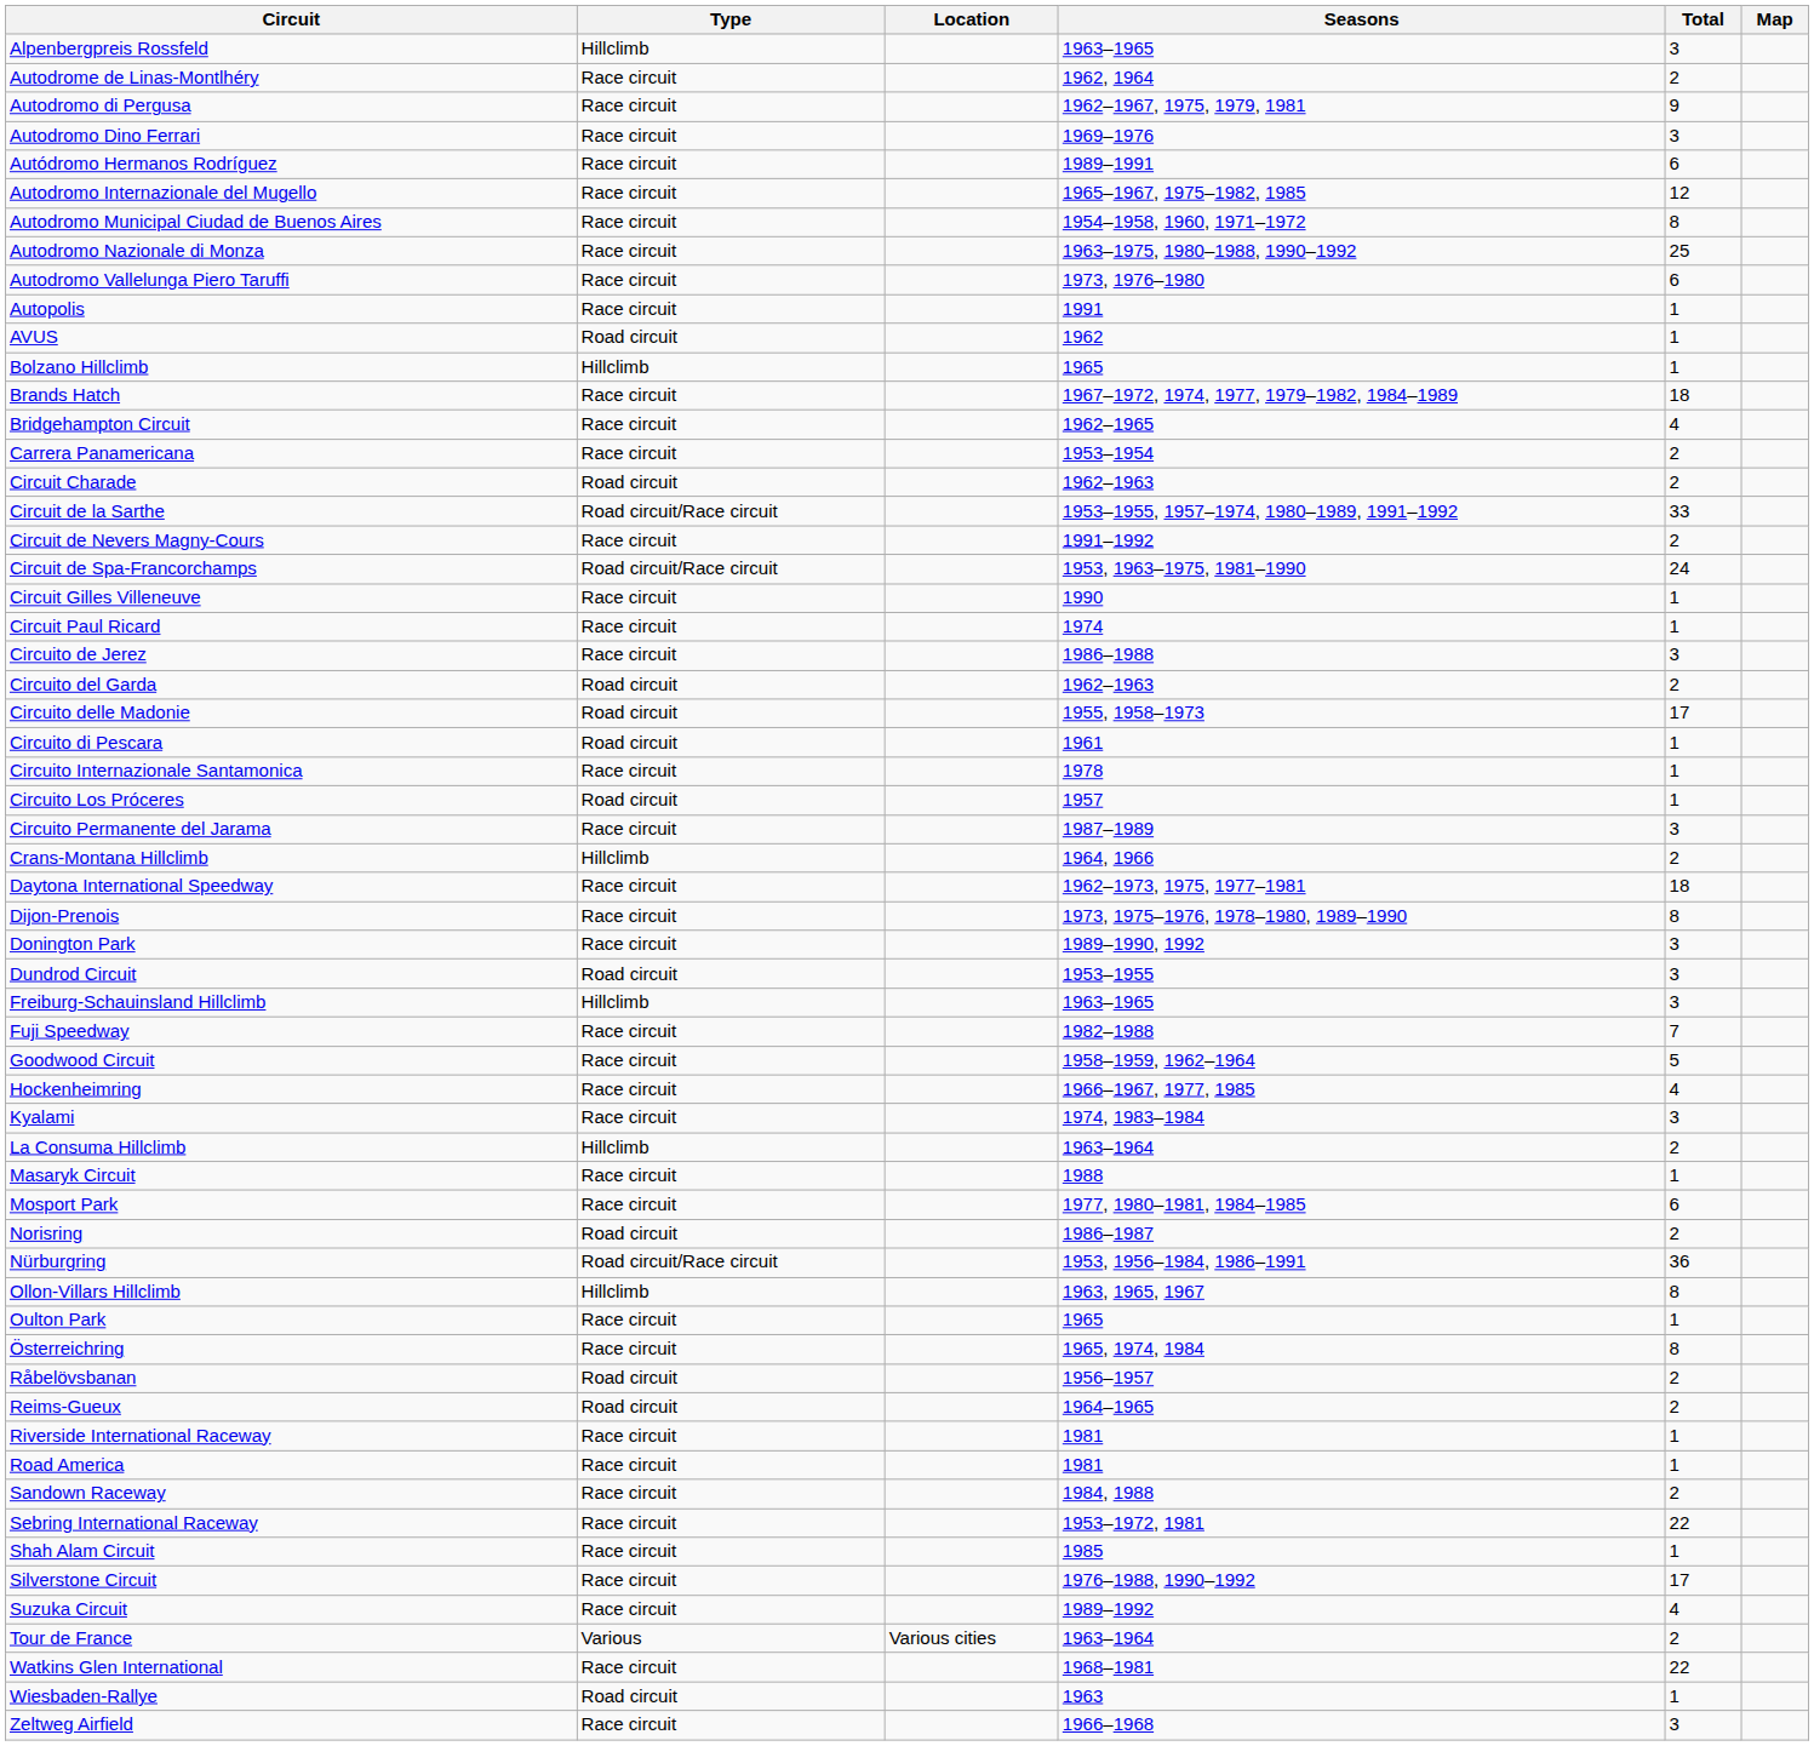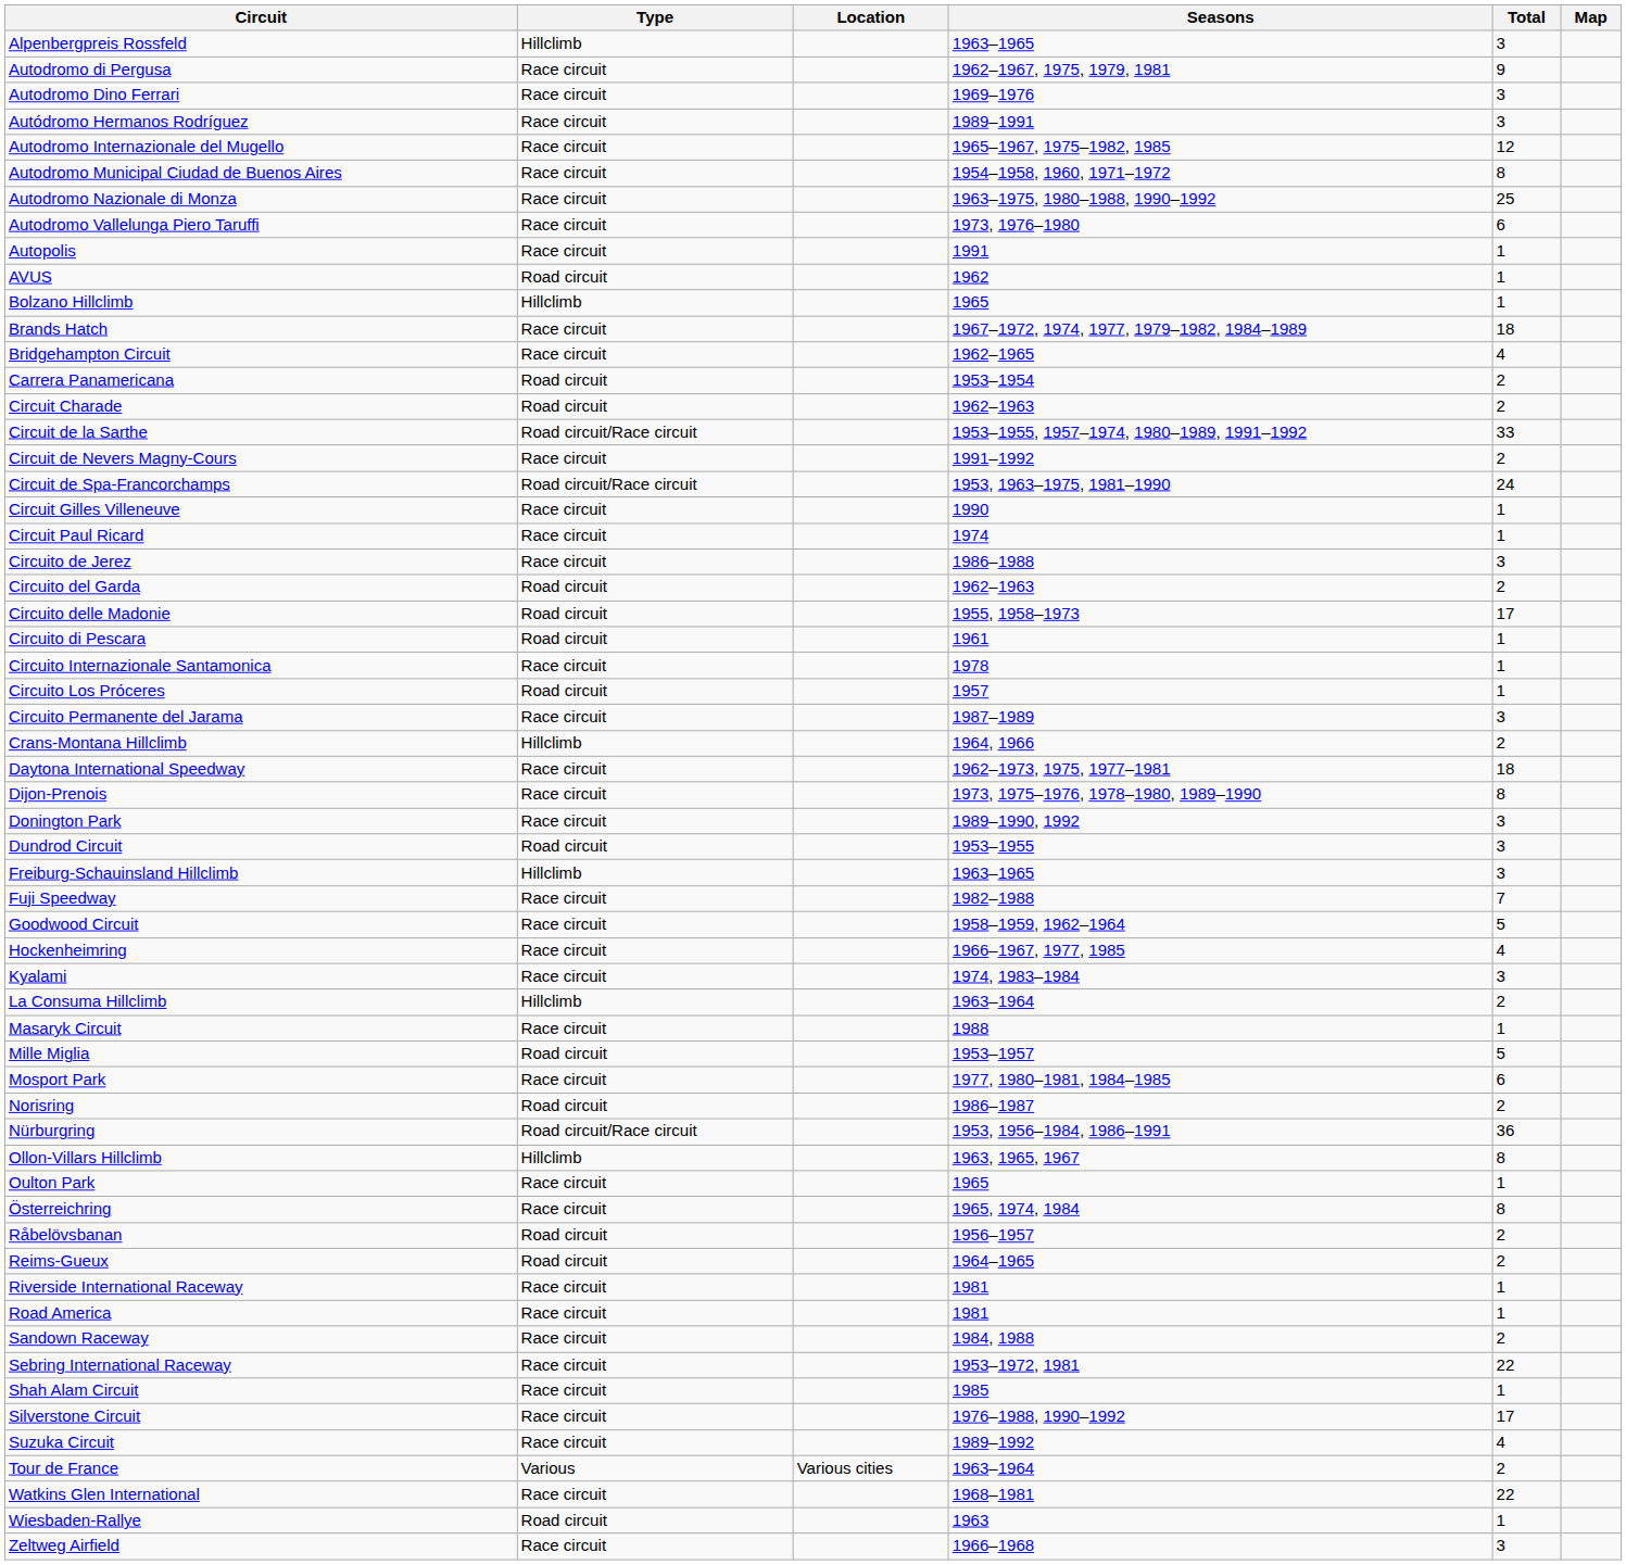 <table class="sortable wikitable" width="100%">
 <tr>
 <th>Circuit</th>
 <th>Type</th>
 <th>Location</th>
 <th>Seasons</th>
 <th>Total</th>
 <th>Map</th>
 </tr>
 <tr>
 <td><a href='#'>Alpenbergpreis Rossfeld</a></td>
 <td>Hillclimb</td>
 <td></td>
 <td><a href='#'>1963</a>–<a href='#'>1965</a></td>
 <td>3</td>
-<td></td>
-</tr>
-<tr>
-<td><a href='#'>Autodrome de Linas-Montlhéry</a></td>
-<td>Race circuit</td>
-<td><br><small></small></td>
-<td><a href='#'>1962</a>, <a href='#'>1964</a></td>
-<td>2</td>
 <td></td>
 </tr>
 <tr>
 <td><a href='#'>Autodromo di Pergusa</a></td>
 <td>Race circuit</td>
 <td><br><small></small></td>
 <td><a href='#'>1962</a>–<a href='#'>1967</a>, <a href='#'>1975</a>, <a href='#'>1979</a>, <a href='#'>1981</a></td>
 <td>9</td>
 <td></td>
 </tr>
 <tr>
 <td><a href='#'>Autodromo Dino Ferrari</a></td>
 <td>Race circuit</td>
 <td><br><small></small></td>
 <td><a href='#'>1969</a>–<a href='#'>1976</a></td>
 <td>3</td>
 <td></td>
 </tr>
 <tr>
 <td><a href='#'>Autódromo Hermanos Rodríguez</a></td>
 <td>Race circuit</td>
 <td><br><small></small></td>
 <td><a href='#'>1989</a>–<a href='#'>1991</a></td>
-<td>6</td>
+<td>3</td>
 <td></td>
 </tr>
 <tr>
 <td><a href='#'>Autodromo Internazionale del Mugello</a></td>
 <td>Race circuit</td>
 <td><br><small></small></td>
 <td><a href='#'>1965</a>–<a href='#'>1967</a>, <a href='#'>1975</a>–<a href='#'>1982</a>, <a href='#'>1985</a></td>
 <td>12</td>
 <td></td>
 </tr>
 <tr>
 <td><a href='#'>Autodromo Municipal Ciudad de Buenos Aires</a></td>
 <td>Race circuit</td>
 <td><br><small></small></td>
 <td><a href='#'>1954</a>–<a href='#'>1958</a>, <a href='#'>1960</a>, <a href='#'>1971</a>–<a href='#'>1972</a></td>
 <td>8</td>
 <td></td>
 </tr>
 <tr>
 <td><a href='#'>Autodromo Nazionale di Monza</a></td>
 <td>Race circuit</td>
 <td><br><small></small></td>
 <td><a href='#'>1963</a>–<a href='#'>1975</a>, <a href='#'>1980</a>–<a href='#'>1988</a>, <a href='#'>1990</a>–<a href='#'>1992</a></td>
 <td>25</td>
 <td></td>
 </tr>
 <tr>
 <td><a href='#'>Autodromo Vallelunga Piero Taruffi</a></td>
 <td>Race circuit</td>
 <td><br><small></small></td>
 <td><a href='#'>1973</a>, <a href='#'>1976</a>–<a href='#'>1980</a></td>
 <td>6</td>
 <td></td>
 </tr>
 <tr>
 <td><a href='#'>Autopolis</a></td>
 <td>Race circuit</td>
 <td><br><small></small></td>
 <td><a href='#'>1991</a></td>
 <td>1</td>
 <td></td>
 </tr>
 <tr>
 <td><a href='#'>AVUS</a></td>
 <td>Road circuit</td>
 <td><br><small></small></td>
 <td><a href='#'>1962</a></td>
 <td>1</td>
 <td></td>
 </tr>
 <tr>
 <td><a href='#'>Bolzano Hillclimb</a></td>
 <td>Hillclimb</td>
 <td></td>
 <td><a href='#'>1965</a></td>
 <td>1</td>
 <td></td>
 </tr>
 <tr>
 <td><a href='#'>Brands Hatch</a></td>
 <td>Race circuit</td>
 <td><br><small></small></td>
 <td><a href='#'>1967</a>–<a href='#'>1972</a>, <a href='#'>1974</a>, <a href='#'>1977</a>, <a href='#'>1979</a>–<a href='#'>1982</a>, <a href='#'>1984</a>–<a href='#'>1989</a></td>
 <td>18</td>
 <td></td>
 </tr>
 <tr>
 <td><a href='#'>Bridgehampton Circuit</a></td>
 <td>Race circuit</td>
 <td><br><small></small></td>
 <td><a href='#'>1962</a>–<a href='#'>1965</a></td>
 <td>4</td>
 <td></td>
 </tr>
 <tr>
 <td><a href='#'>Carrera Panamericana</a></td>
-<td>Race circuit</td>
+<td>Road circuit</td>
 <td></td>
 <td><a href='#'>1953</a>–<a href='#'>1954</a></td>
 <td>2</td>
 <td></td>
 </tr>
 <tr>
 <td><a href='#'>Circuit Charade</a></td>
 <td>Road circuit</td>
 <td><br><small></small></td>
 <td><a href='#'>1962</a>–<a href='#'>1963</a></td>
 <td>2</td>
 <td></td>
 </tr>
 <tr>
 <td><a href='#'>Circuit de la Sarthe</a></td>
 <td>Road circuit/Race circuit</td>
 <td><br><small></small></td>
 <td><a href='#'>1953</a>–<a href='#'>1955</a>, <a href='#'>1957</a>–<a href='#'>1974</a>, <a href='#'>1980</a>–<a href='#'>1989</a>, <a href='#'>1991</a>–<a href='#'>1992</a></td>
 <td>33</td>
 <td></td>
 </tr>
 <tr>
 <td><a href='#'>Circuit de Nevers Magny-Cours</a></td>
 <td>Race circuit</td>
 <td><br><small></small></td>
 <td><a href='#'>1991</a>–<a href='#'>1992</a></td>
 <td>2</td>
 <td></td>
 </tr>
 <tr>
 <td><a href='#'>Circuit de Spa-Francorchamps</a></td>
 <td>Road circuit/Race circuit</td>
 <td><br><small></small></td>
 <td><a href='#'>1953</a>, <a href='#'>1963</a>–<a href='#'>1975</a>, <a href='#'>1981</a>–<a href='#'>1990</a></td>
 <td>24</td>
 <td></td>
 </tr>
 <tr>
 <td><a href='#'>Circuit Gilles Villeneuve</a></td>
 <td>Race circuit</td>
 <td><br><small></small></td>
 <td><a href='#'>1990</a></td>
 <td>1</td>
 <td></td>
 </tr>
 <tr>
 <td><a href='#'>Circuit Paul Ricard</a></td>
 <td>Race circuit</td>
 <td><br><small></small></td>
 <td><a href='#'>1974</a></td>
 <td>1</td>
 <td></td>
 </tr>
 <tr>
 <td><a href='#'>Circuito de Jerez</a></td>
 <td>Race circuit</td>
 <td><br><small></small></td>
 <td><a href='#'>1986</a>–<a href='#'>1988</a></td>
 <td>3</td>
 <td></td>
 </tr>
 <tr>
 <td><a href='#'>Circuito del Garda</a></td>
 <td>Road circuit</td>
 <td><br><small></small></td>
 <td><a href='#'>1962</a>–<a href='#'>1963</a></td>
 <td>2</td>
 <td></td>
 </tr>
 <tr>
 <td><a href='#'>Circuito delle Madonie</a></td>
 <td>Road circuit</td>
 <td><br><small> </small></td>
 <td><a href='#'>1955</a>, <a href='#'>1958</a>–<a href='#'>1973</a></td>
 <td>17</td>
 <td></td>
 </tr>
 <tr>
 <td><a href='#'>Circuito di Pescara</a></td>
 <td>Road circuit</td>
 <td><br><small></small></td>
 <td><a href='#'>1961</a></td>
 <td>1</td>
 <td></td>
 </tr>
 <tr>
 <td><a href='#'>Circuito Internazionale Santamonica</a></td>
 <td>Race circuit</td>
 <td><br><small></small></td>
 <td><a href='#'>1978</a></td>
 <td>1</td>
 <td></td>
 </tr>
 <tr>
 <td><a href='#'>Circuito Los Próceres</a></td>
 <td>Road circuit</td>
 <td><br><small></small></td>
 <td><a href='#'>1957</a></td>
 <td>1</td>
 <td></td>
 </tr>
 <tr>
 <td><a href='#'>Circuito Permanente del Jarama</a></td>
 <td>Race circuit</td>
 <td><br><small></small></td>
 <td><a href='#'>1987</a>–<a href='#'>1989</a></td>
 <td>3</td>
 <td></td>
 </tr>
 <tr>
 <td><a href='#'>Crans-Montana Hillclimb</a></td>
 <td>Hillclimb</td>
 <td></td>
 <td><a href='#'>1964</a>, <a href='#'>1966</a></td>
 <td>2</td>
 <td></td>
 </tr>
 <tr>
 <td><a href='#'>Daytona International Speedway</a></td>
 <td>Race circuit</td>
 <td><br><small></small></td>
 <td><a href='#'>1962</a>–<a href='#'>1973</a>, <a href='#'>1975</a>, <a href='#'>1977</a>–<a href='#'>1981</a></td>
 <td>18</td>
 <td></td>
 </tr>
 <tr>
 <td><a href='#'>Dijon-Prenois</a></td>
 <td>Race circuit</td>
 <td><br><small></small></td>
 <td><a href='#'>1973</a>, <a href='#'>1975</a>–<a href='#'>1976</a>, <a href='#'>1978</a>–<a href='#'>1980</a>, <a href='#'>1989</a>–<a href='#'>1990</a></td>
 <td>8</td>
 <td></td>
 </tr>
 <tr>
 <td><a href='#'>Donington Park</a></td>
 <td>Race circuit</td>
 <td><br><small></small></td>
 <td><a href='#'>1989</a>–<a href='#'>1990</a>, <a href='#'>1992</a></td>
 <td>3</td>
 <td></td>
 </tr>
 <tr>
 <td><a href='#'>Dundrod Circuit</a></td>
 <td>Road circuit</td>
 <td><br><small></small></td>
 <td><a href='#'>1953</a>–<a href='#'>1955</a></td>
 <td>3</td>
 <td></td>
 </tr>
 <tr>
 <td><a href='#'>Freiburg-Schauinsland Hillclimb</a></td>
 <td>Hillclimb</td>
 <td></td>
 <td><a href='#'>1963</a>–<a href='#'>1965</a></td>
 <td>3</td>
 <td></td>
 </tr>
 <tr>
 <td><a href='#'>Fuji Speedway</a></td>
 <td>Race circuit</td>
 <td><br><small></small></td>
 <td><a href='#'>1982</a>–<a href='#'>1988</a></td>
 <td>7</td>
 <td></td>
 </tr>
 <tr>
 <td><a href='#'>Goodwood Circuit</a></td>
 <td>Race circuit</td>
 <td><br><small></small></td>
 <td><a href='#'>1958</a>–<a href='#'>1959</a>, <a href='#'>1962</a>–<a href='#'>1964</a></td>
 <td>5</td>
 <td></td>
 </tr>
 <tr>
 <td><a href='#'>Hockenheimring</a></td>
 <td>Race circuit</td>
 <td><br><small></small></td>
 <td><a href='#'>1966</a>–<a href='#'>1967</a>, <a href='#'>1977</a>, <a href='#'>1985</a></td>
 <td>4</td>
 <td></td>
 </tr>
 <tr>
 <td><a href='#'>Kyalami</a></td>
 <td>Race circuit</td>
 <td><br><small></small></td>
 <td><a href='#'>1974</a>, <a href='#'>1983</a>–<a href='#'>1984</a></td>
 <td>3</td>
 <td></td>
 </tr>
 <tr>
 <td><a href='#'>La Consuma Hillclimb</a></td>
 <td>Hillclimb</td>
 <td></td>
 <td><a href='#'>1963</a>–<a href='#'>1964</a></td>
 <td>2</td>
 <td></td>
 </tr>
 <tr>
 <td><a href='#'>Masaryk Circuit</a></td>
 <td>Race circuit</td>
 <td><br><small></small></td>
 <td><a href='#'>1988</a></td>
 <td>1</td>
 <td></td>
 </tr>
 <tr>
+<td><a href='#'>Mille Miglia</a></td>
+<td>Road circuit</td>
+<td></td>
+<td><a href='#'>1953</a>–<a href='#'>1957</a></td>
+<td>5</td>
+<td></td>
+</tr>
+<tr>
 <td><a href='#'>Mosport Park</a></td>
 <td>Race circuit</td>
 <td><br><small></small></td>
 <td><a href='#'>1977</a>, <a href='#'>1980</a>–<a href='#'>1981</a>, <a href='#'>1984</a>–<a href='#'>1985</a></td>
 <td>6</td>
 <td></td>
 </tr>
 <tr>
 <td><a href='#'>Norisring</a></td>
 <td>Road circuit</td>
 <td><br><small></small></td>
 <td><a href='#'>1986</a>–<a href='#'>1987</a></td>
 <td>2</td>
 <td></td>
 </tr>
 <tr>
 <td><a href='#'>Nürburgring</a></td>
 <td>Road circuit/Race circuit</td>
 <td><br><small></small></td>
 <td><a href='#'>1953</a>, <a href='#'>1956</a>–<a href='#'>1984</a>, <a href='#'>1986</a>–<a href='#'>1991</a></td>
 <td>36</td>
 <td></td>
 </tr>
 <tr>
 <td><a href='#'>Ollon-Villars Hillclimb</a></td>
 <td>Hillclimb</td>
 <td></td>
 <td><a href='#'>1963</a>, <a href='#'>1965</a>, <a href='#'>1967</a></td>
 <td>8</td>
 <td></td>
 </tr>
 <tr>
 <td><a href='#'>Oulton Park</a></td>
 <td>Race circuit</td>
 <td><br><small></small></td>
 <td><a href='#'>1965</a></td>
 <td>1</td>
 <td></td>
 </tr>
 <tr>
 <td><a href='#'>Österreichring</a></td>
 <td>Race circuit</td>
 <td><br><small></small></td>
 <td><a href='#'>1965</a>, <a href='#'>1974</a>, <a href='#'>1984</a></td>
 <td>8</td>
 <td></td>
 </tr>
 <tr>
 <td><a href='#'>Råbelövsbanan</a></td>
 <td>Road circuit</td>
 <td></td>
 <td><a href='#'>1956</a>–<a href='#'>1957</a></td>
 <td>2</td>
 <td></td>
 </tr>
 <tr>
 <td><a href='#'>Reims-Gueux</a></td>
 <td>Road circuit</td>
 <td><br><small></small></td>
 <td><a href='#'>1964</a>–<a href='#'>1965</a></td>
 <td>2</td>
 <td></td>
 </tr>
 <tr>
 <td><a href='#'>Riverside International Raceway</a></td>
 <td>Race circuit</td>
 <td><br><small></small></td>
 <td><a href='#'>1981</a></td>
 <td>1</td>
 <td></td>
 </tr>
 <tr>
 <td><a href='#'>Road America</a></td>
 <td>Race circuit</td>
 <td><br><small></small></td>
 <td><a href='#'>1981</a></td>
 <td>1</td>
 <td></td>
 </tr>
 <tr>
 <td><a href='#'>Sandown Raceway</a></td>
 <td>Race circuit</td>
 <td><br><small></small></td>
 <td><a href='#'>1984</a>, <a href='#'>1988</a></td>
 <td>2</td>
 <td></td>
 </tr>
 <tr>
 <td><a href='#'>Sebring International Raceway</a></td>
 <td>Race circuit</td>
 <td><br><small></small></td>
 <td><a href='#'>1953</a>–<a href='#'>1972</a>, <a href='#'>1981</a></td>
 <td>22</td>
 <td></td>
 </tr>
 <tr>
 <td><a href='#'>Shah Alam Circuit</a></td>
 <td>Race circuit</td>
 <td><br><small></small></td>
 <td><a href='#'>1985</a></td>
 <td>1</td>
 <td></td>
 </tr>
 <tr>
 <td><a href='#'>Silverstone Circuit</a></td>
 <td>Race circuit</td>
 <td><br><small></small></td>
 <td><a href='#'>1976</a>–<a href='#'>1988</a>, <a href='#'>1990</a>–<a href='#'>1992</a></td>
 <td>17</td>
 <td></td>
 </tr>
 <tr>
 <td><a href='#'>Suzuka Circuit</a></td>
 <td>Race circuit</td>
 <td><br><small></small></td>
 <td><a href='#'>1989</a>–<a href='#'>1992</a></td>
 <td>4</td>
 <td></td>
 </tr>
 <tr>
 <td><a href='#'>Tour de France</a></td>
 <td>Various</td>
 <td>Various cities</td>
 <td><a href='#'>1963</a>–<a href='#'>1964</a></td>
 <td>2</td>
 <td></td>
 </tr>
 <tr>
 <td><a href='#'>Watkins Glen International</a></td>
 <td>Race circuit</td>
 <td><br><small></small></td>
 <td><a href='#'>1968</a>–<a href='#'>1981</a></td>
 <td>22</td>
 <td></td>
 </tr>
 <tr>
 <td><a href='#'>Wiesbaden-Rallye</a></td>
 <td>Road circuit</td>
 <td></td>
 <td><a href='#'>1963</a></td>
 <td>1</td>
 <td></td>
 </tr>
 <tr>
 <td><a href='#'>Zeltweg Airfield</a></td>
 <td>Race circuit</td>
 <td><br><small></small></td>
 <td><a href='#'>1966</a>–<a href='#'>1968</a></td>
 <td>3</td>
 <td></td>
 </tr>
 </table>
